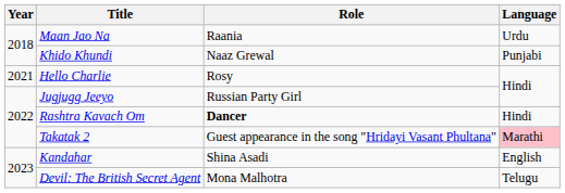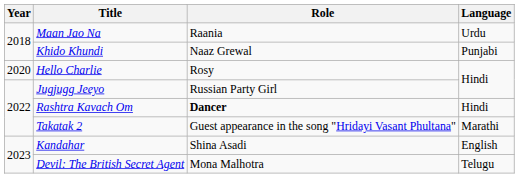 <table class="wikitable">
 <tr>
 <th>Year</th>
 <th>Title</th>
 <th>Role</th>
 <th>Language</th>
 </tr>
 <tr>
 <td rowspan="2">2018</td>
 <td><em><a href='#'>Maan Jao Na</a></em></td>
 <td>Raania</td>
 <td>Urdu</td>
 </tr>
 <tr>
 <td><em><a href='#'>Khido Khundi</a></em></td>
 <td>Naaz Grewal</td>
 <td>Punjabi</td>
 </tr>
 <tr>
-<td>2021</td>
+<td>2020</td>
 <td><em><a href='#'>Hello Charlie</a></em></td>
 <td>Rosy</td>
 <td rowspan="2">Hindi</td>
 </tr>
 <tr>
 <td rowspan="3">2022</td>
 <td><em><a href='#'>Jugjugg Jeeyo</a></em></td>
 <td>Russian Party Girl</td>
 </tr>
 <tr>
 <td><em><a href='#'>Rashtra Kavach Om</a></em></td>
 <td><strong>Dancer</strong></td>
 <td>Hindi</td>
 </tr>
 <tr>
 <td><em><a href='#'>Takatak 2</a></em></td>
 <td>Guest appearance in the song "<a href='#'>Hridayi Vasant Phultana</a>"</td>
-<td style="background: pink;">Marathi</td>
+<td>Marathi</td>
 </tr>
 <tr>
 <td rowspan="2">2023</td>
 <td><em><a href='#'>Kandahar</a></em></td>
 <td>Shina Asadi</td>
 <td>English</td>
 </tr>
 <tr>
 <td><em><a href='#'>Devil: The British Secret Agent</a></em></td>
 <td>Mona Malhotra</td>
 <td>Telugu</td>
 </tr>
 </table>
